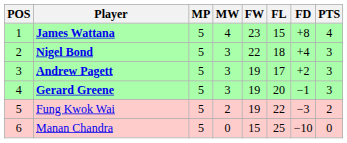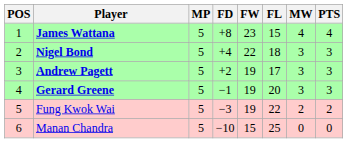 <table class="wikitable" style="text-align: center;">
 <tr>
 <th width=25>POS</th>
 <th width=200>Player</th>
 <th width=25>MP</th>
-<th width=25>MW</th>
+<th width=25>FD</th>
 <th width=25>FW</th>
 <th width=25>FL</th>
-<th width=25>FD</th>
+<th width=25>MW</th>
 <th width=25>PTS</th>
 </tr>
 <tr style="background:#aaffaa;">
 <td>1</td>
 <td style="text-align:left;"> <strong><a href='#'>James Wattana</a></strong></td>
 <td>5</td>
-<td>4</td>
+<td>+8</td>
 <td>23</td>
 <td>15</td>
-<td>+8</td>
+<td>4</td>
 <td>4</td>
 </tr>
 <tr style="background:#aaffaa;">
 <td>2</td>
 <td style="text-align:left;"> <strong><a href='#'>Nigel Bond</a></strong></td>
 <td>5</td>
-<td>3</td>
+<td>+4</td>
 <td>22</td>
 <td>18</td>
-<td>+4</td>
+<td>3</td>
 <td>3</td>
 </tr>
 <tr style="background:#aaffaa;">
 <td>3</td>
 <td style="text-align:left;"> <strong><a href='#'>Andrew Pagett</a></strong></td>
 <td>5</td>
-<td>3</td>
+<td>+2</td>
 <td>19</td>
 <td>17</td>
-<td>+2</td>
+<td>3</td>
 <td>3</td>
 </tr>
 <tr style="background:#aaffaa;">
 <td>4</td>
 <td style="text-align:left;"> <strong><a href='#'>Gerard Greene</a></strong></td>
 <td>5</td>
-<td>3</td>
+<td>−1</td>
 <td>19</td>
 <td>20</td>
-<td>−1</td>
+<td>3</td>
 <td>3</td>
 </tr>
 <tr style="background:#fcc;">
 <td>5</td>
 <td style="text-align:left;"> <a href='#'>Fung Kwok Wai</a></td>
 <td>5</td>
-<td>2</td>
+<td>−3</td>
 <td>19</td>
 <td>22</td>
-<td>−3</td>
+<td>2</td>
 <td>2</td>
 </tr>
 <tr style="background:#fcc;">
 <td>6</td>
 <td style="text-align:left;"> <a href='#'>Manan Chandra</a></td>
 <td>5</td>
-<td>0</td>
+<td>−10</td>
 <td>15</td>
 <td>25</td>
-<td>−10</td>
+<td>0</td>
 <td>0</td>
 </tr>
 </table>
